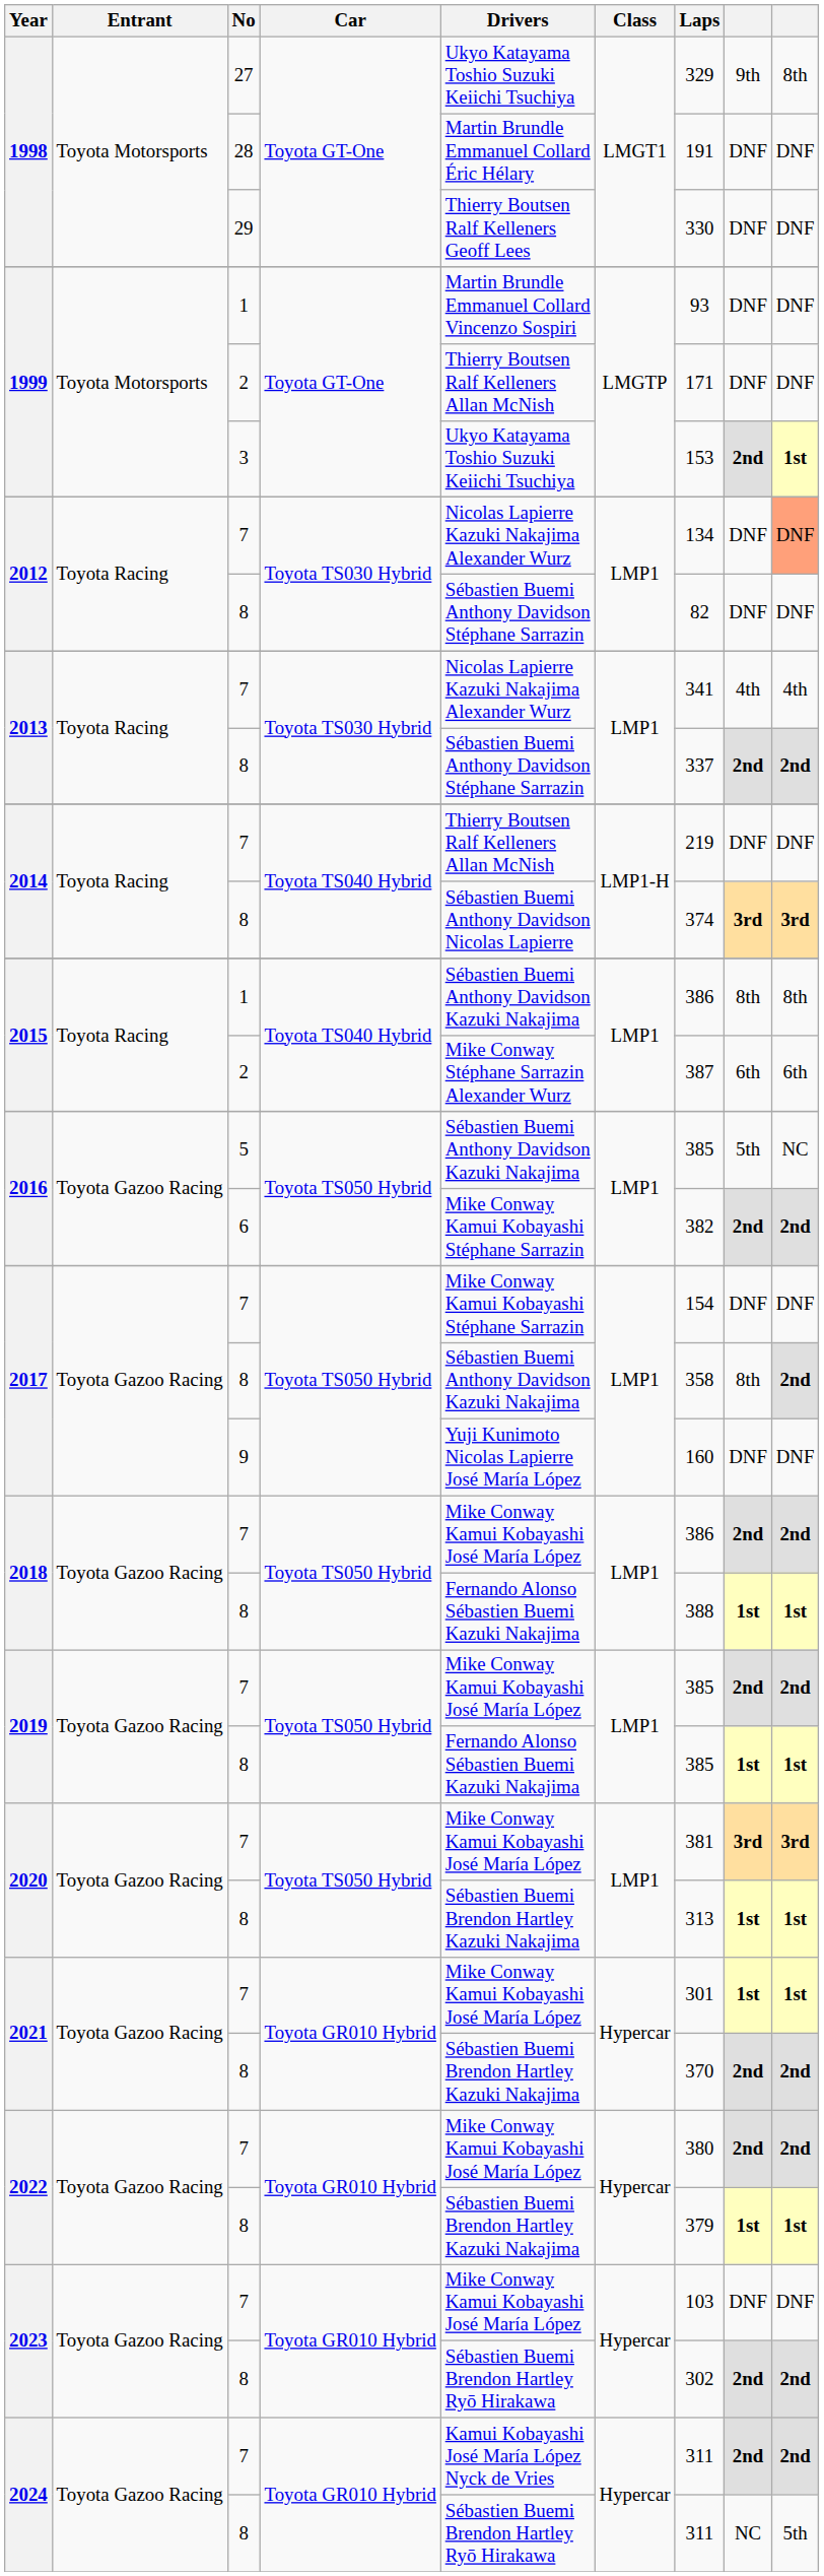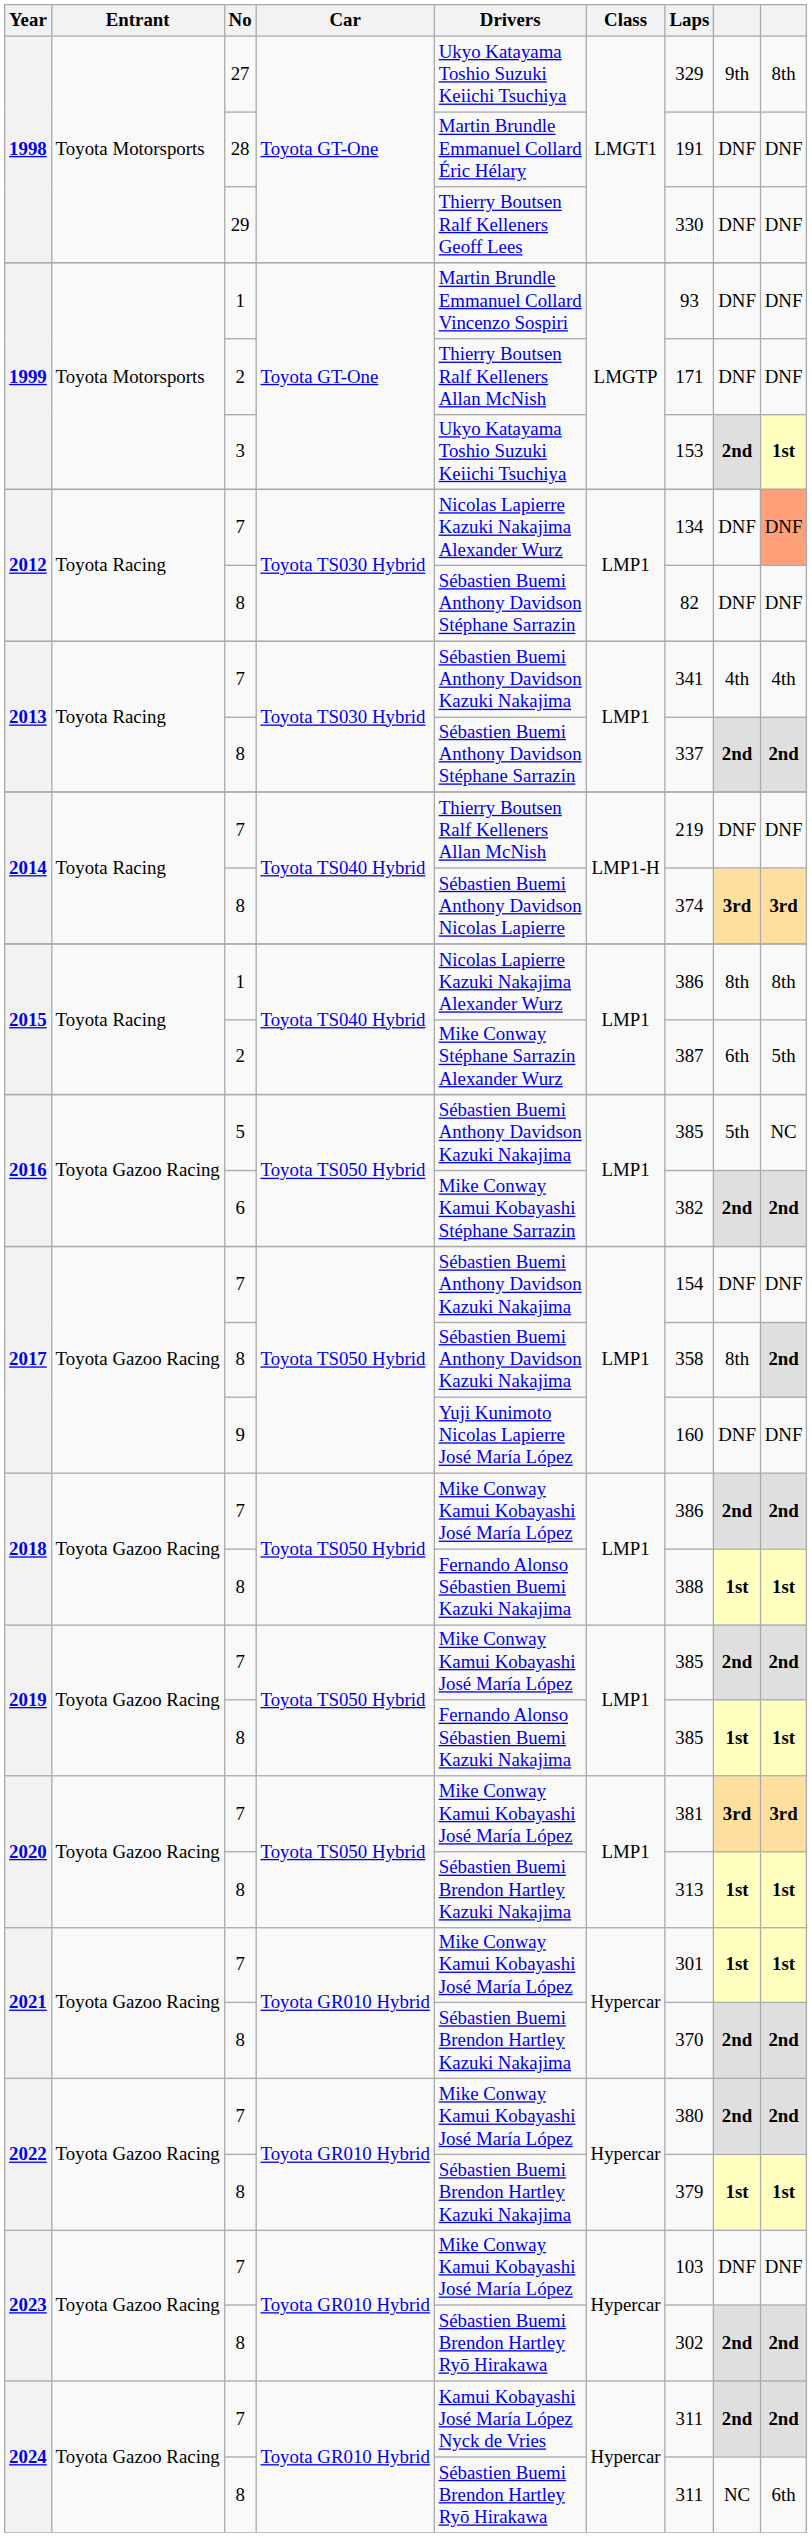 <table class="wikitable" style="font-size:90%">
 <tr>
 <th>Year</th>
 <th>Entrant</th>
 <th>No</th>
 <th>Car</th>
 <th>Drivers</th>
 <th>Class</th>
 <th>Laps</th>
 <th></th>
 <th></th>
 </tr>
 <tr align="center">
 <th rowspan=3><a href='#'>1998</a></th>
 <td rowspan=3 align=left> Toyota Motorsports</td>
 <td>27</td>
 <td rowspan=3 align=left><a href='#'>Toyota GT-One</a></td>
 <td align=left> <a href='#'>Ukyo Katayama</a><br> <a href='#'>Toshio Suzuki</a><br> <a href='#'>Keiichi Tsuchiya</a></td>
 <td rowspan=3>LMGT1</td>
 <td>329</td>
 <td>9th</td>
 <td>8th</td>
 </tr>
 <tr align="center">
 <td>28</td>
 <td align=left> <a href='#'>Martin Brundle</a><br> <a href='#'>Emmanuel Collard</a><br> <a href='#'>Éric Hélary</a></td>
 <td>191</td>
 <td>DNF</td>
 <td>DNF</td>
 </tr>
 <tr align="center">
 <td>29</td>
 <td align=left> <a href='#'>Thierry Boutsen</a><br> <a href='#'>Ralf Kelleners</a><br> <a href='#'>Geoff Lees</a></td>
 <td>330</td>
 <td>DNF</td>
 <td>DNF</td>
 </tr>
 <tr>
 </tr>
 <tr align="center">
 <th rowspan=3><a href='#'>1999</a></th>
 <td rowspan=3 align=left> Toyota Motorsports</td>
 <td>1</td>
 <td rowspan=3 align=left><a href='#'>Toyota GT-One</a></td>
 <td align=left> <a href='#'>Martin Brundle</a><br> <a href='#'>Emmanuel Collard</a><br> <a href='#'>Vincenzo Sospiri</a></td>
 <td rowspan=3>LMGTP</td>
 <td>93</td>
 <td>DNF</td>
 <td>DNF</td>
 </tr>
 <tr align="center">
 <td>2</td>
 <td align=left> <a href='#'>Thierry Boutsen</a><br> <a href='#'>Ralf Kelleners</a><br> <a href='#'>Allan McNish</a></td>
 <td>171</td>
 <td>DNF</td>
 <td>DNF</td>
 </tr>
 <tr align="center">
 <td>3</td>
 <td align=left> <a href='#'>Ukyo Katayama</a><br> <a href='#'>Toshio Suzuki</a><br> <a href='#'>Keiichi Tsuchiya</a></td>
 <td>153</td>
 <td style="background:#DFDFDF;"><strong>2nd</strong></td>
 <td style="background:#FFFFBF;"><strong>1st</strong></td>
 </tr>
 <tr>
 </tr>
 <tr align="center">
 <th rowspan=2><a href='#'>2012</a></th>
 <td rowspan=2 align=left> Toyota Racing</td>
 <td>7</td>
 <td rowspan=2 align=left><a href='#'>Toyota TS030 Hybrid</a></td>
 <td align=left> <a href='#'>Nicolas Lapierre</a><br> <a href='#'>Kazuki Nakajima</a><br> <a href='#'>Alexander Wurz</a></td>
 <td rowspan=2>LMP1</td>
 <td>134</td>
 <td>DNF</td>
 <td style="background: lightsalmon;">DNF</td>
 </tr>
 <tr align="center">
 <td>8</td>
 <td align=left> <a href='#'>Sébastien Buemi</a><br> <a href='#'>Anthony Davidson</a><br> <a href='#'>Stéphane Sarrazin</a></td>
 <td>82</td>
 <td>DNF</td>
 <td>DNF</td>
 </tr>
 <tr>
 </tr>
 <tr align="center">
 <th rowspan=2><a href='#'>2013</a></th>
 <td rowspan=2 align=left> Toyota Racing</td>
 <td>7</td>
 <td rowspan=2 align=left><a href='#'>Toyota TS030 Hybrid</a></td>
-<td align=left> <a href='#'>Nicolas Lapierre</a><br> <a href='#'>Kazuki Nakajima</a><br> <a href='#'>Alexander Wurz</a></td>
+<td align=left> <a href='#'>Sébastien Buemi</a><br> <a href='#'>Anthony Davidson</a><br> <a href='#'>Kazuki Nakajima</a></td>
 <td rowspan=2>LMP1</td>
 <td>341</td>
 <td>4th</td>
 <td>4th</td>
 </tr>
 <tr align="center">
 <td>8</td>
 <td align=left> <a href='#'>Sébastien Buemi</a><br> <a href='#'>Anthony Davidson</a><br> <a href='#'>Stéphane Sarrazin</a></td>
 <td>337</td>
 <td style="background:#DFDFDF;"><strong>2nd</strong></td>
 <td style="background:#DFDFDF;"><strong>2nd</strong></td>
 </tr>
 <tr>
 </tr>
 <tr align="center">
 <th rowspan=2><a href='#'>2014</a></th>
 <td rowspan=2 align=left> Toyota Racing</td>
 <td>7</td>
 <td rowspan=2 align=left><a href='#'>Toyota TS040 Hybrid</a></td>
 <td align=left> <a href='#'>Thierry Boutsen</a><br> <a href='#'>Ralf Kelleners</a><br> <a href='#'>Allan McNish</a></td>
 <td rowspan=2>LMP1-H</td>
 <td>219</td>
 <td>DNF</td>
 <td>DNF</td>
 </tr>
 <tr align="center">
 <td>8</td>
 <td align=left> <a href='#'>Sébastien Buemi</a><br> <a href='#'>Anthony Davidson</a><br> <a href='#'>Nicolas Lapierre</a></td>
 <td>374</td>
 <td style="background:#FFDF9F;"><strong>3rd</strong></td>
 <td style="background:#FFDF9F;"><strong>3rd</strong></td>
 </tr>
 <tr>
 </tr>
 <tr align="center">
 <th rowspan=2><a href='#'>2015</a></th>
 <td rowspan=2 align=left> Toyota Racing</td>
 <td>1</td>
 <td rowspan=2 align=left><a href='#'>Toyota TS040 Hybrid</a></td>
-<td align=left> <a href='#'>Sébastien Buemi</a><br> <a href='#'>Anthony Davidson</a><br> <a href='#'>Kazuki Nakajima</a></td>
+<td align=left> <a href='#'>Nicolas Lapierre</a><br> <a href='#'>Kazuki Nakajima</a><br> <a href='#'>Alexander Wurz</a></td>
 <td rowspan=2>LMP1</td>
 <td>386</td>
 <td>8th</td>
 <td>8th</td>
 </tr>
 <tr align="center">
 <td>2</td>
 <td align=left> <a href='#'>Mike Conway</a><br> <a href='#'>Stéphane Sarrazin</a><br> <a href='#'>Alexander Wurz</a></td>
 <td>387</td>
 <td>6th</td>
-<td>6th</td>
+<td>5th</td>
 </tr>
 <tr>
 </tr>
 <tr align="center">
 <th rowspan=2><a href='#'>2016</a></th>
 <td rowspan=2 align=left> Toyota Gazoo Racing</td>
 <td>5</td>
 <td rowspan=2 align=left><a href='#'>Toyota TS050 Hybrid</a></td>
 <td align=left> <a href='#'>Sébastien Buemi</a><br> <a href='#'>Anthony Davidson</a><br> <a href='#'>Kazuki Nakajima</a></td>
 <td rowspan=2>LMP1</td>
 <td>385</td>
 <td>5th</td>
 <td>NC</td>
 </tr>
 <tr align="center">
 <td>6</td>
 <td align=left> <a href='#'>Mike Conway</a><br> <a href='#'>Kamui Kobayashi</a><br> <a href='#'>Stéphane Sarrazin</a></td>
 <td>382</td>
 <td style="background:#DFDFDF;"><strong>2nd</strong></td>
 <td style="background:#DFDFDF;"><strong>2nd</strong></td>
 </tr>
 <tr>
 </tr>
 <tr align="center">
 <th rowspan=3><a href='#'>2017</a></th>
 <td rowspan=3 align=left> Toyota Gazoo Racing</td>
 <td>7</td>
 <td rowspan=3 align=left><a href='#'>Toyota TS050 Hybrid</a></td>
-<td align=left> <a href='#'>Mike Conway</a><br> <a href='#'>Kamui Kobayashi</a><br> <a href='#'>Stéphane Sarrazin</a></td>
+<td align=left> <a href='#'>Sébastien Buemi</a><br> <a href='#'>Anthony Davidson</a><br> <a href='#'>Kazuki Nakajima</a></td>
 <td rowspan=3>LMP1</td>
 <td>154</td>
 <td>DNF</td>
 <td>DNF</td>
 </tr>
 <tr align="center">
 <td>8</td>
 <td align=left> <a href='#'>Sébastien Buemi</a><br> <a href='#'>Anthony Davidson</a><br> <a href='#'>Kazuki Nakajima</a></td>
 <td>358</td>
 <td>8th</td>
 <td style="background:#DFDFDF;"><strong>2nd</strong></td>
 </tr>
 <tr align="center">
 <td>9</td>
 <td align="left"> <a href='#'>Yuji Kunimoto</a><br> <a href='#'>Nicolas Lapierre</a><br> <a href='#'>José María López</a></td>
 <td>160</td>
 <td>DNF</td>
 <td>DNF</td>
 </tr>
 <tr align="center">
 <th rowspan=2><a href='#'>2018</a></th>
 <td rowspan=2 align=left> Toyota Gazoo Racing</td>
 <td>7</td>
 <td rowspan=2 align=left><a href='#'>Toyota TS050 Hybrid</a></td>
 <td align=left> <a href='#'>Mike Conway</a><br> <a href='#'>Kamui Kobayashi</a><br> <a href='#'>José María López</a></td>
 <td rowspan=2>LMP1</td>
 <td>386</td>
 <td style="background:#DFDFDF;"><strong>2nd</strong></td>
 <td style="background:#DFDFDF;"><strong>2nd</strong></td>
 </tr>
 <tr align="center">
 <td>8</td>
 <td align="left"> <a href='#'>Fernando Alonso</a><br> <a href='#'>Sébastien Buemi</a><br> <a href='#'>Kazuki Nakajima</a></td>
 <td>388</td>
 <td style="background:#FFFFBF;"><strong>1st</strong></td>
 <td style="background:#FFFFBF;"><strong>1st</strong></td>
 </tr>
 <tr align="center">
 <th rowspan=2><a href='#'>2019</a></th>
 <td rowspan=2 align=left> Toyota Gazoo Racing</td>
 <td>7</td>
 <td rowspan=2 align=left><a href='#'>Toyota TS050 Hybrid</a></td>
 <td align=left> <a href='#'>Mike Conway</a><br> <a href='#'>Kamui Kobayashi</a><br> <a href='#'>José María López</a></td>
 <td rowspan=2>LMP1</td>
 <td>385</td>
 <td style="background:#DFDFDF;"><strong>2nd</strong></td>
 <td style="background:#DFDFDF;"><strong>2nd</strong></td>
 </tr>
 <tr align="center">
 <td>8</td>
 <td align="left"> <a href='#'>Fernando Alonso</a><br> <a href='#'>Sébastien Buemi</a><br> <a href='#'>Kazuki Nakajima</a></td>
 <td>385</td>
 <td style="background:#FFFFBF;"><strong>1st</strong></td>
 <td style="background:#FFFFBF;"><strong>1st</strong></td>
 </tr>
 <tr align="center">
 <th rowspan=2><a href='#'>2020</a></th>
 <td rowspan=2 align=left> Toyota Gazoo Racing</td>
 <td>7</td>
 <td rowspan=2 align=left><a href='#'>Toyota TS050 Hybrid</a></td>
 <td align=left> <a href='#'>Mike Conway</a><br> <a href='#'>Kamui Kobayashi</a><br> <a href='#'>José María López</a></td>
 <td rowspan=2>LMP1</td>
 <td>381</td>
 <td style="background:#FFDF9F;"><strong>3rd</strong></td>
 <td style="background:#FFDF9F;"><strong>3rd</strong></td>
 </tr>
 <tr align="center">
 <td>8</td>
 <td align="left"> <a href='#'>Sébastien Buemi</a><br> <a href='#'>Brendon Hartley</a><br> <a href='#'>Kazuki Nakajima</a></td>
 <td>313</td>
 <td style="background:#FFFFBF;"><strong>1st</strong></td>
 <td style="background:#FFFFBF;"><strong>1st</strong></td>
 </tr>
 <tr align="center">
 <th rowspan=2><a href='#'>2021</a></th>
 <td rowspan=2 align=left> Toyota Gazoo Racing</td>
 <td>7</td>
 <td rowspan=2 align=left><a href='#'>Toyota GR010 Hybrid</a></td>
 <td align=left> <a href='#'>Mike Conway</a><br> <a href='#'>Kamui Kobayashi</a><br> <a href='#'>José María López</a></td>
 <td rowspan=2>Hypercar</td>
 <td>301</td>
 <td style="background:#FFFFBF;"><strong>1st</strong></td>
 <td style="background:#FFFFBF;"><strong>1st</strong></td>
 </tr>
 <tr align="center">
 <td>8</td>
 <td align=left> <a href='#'>Sébastien Buemi</a><br> <a href='#'>Brendon Hartley</a><br> <a href='#'>Kazuki Nakajima</a></td>
 <td>370</td>
 <td style="background:#DFDFDF;"><strong>2nd</strong></td>
 <td style="background:#DFDFDF;"><strong>2nd</strong></td>
 </tr>
 <tr align="center">
 <th rowspan=2><a href='#'>2022</a></th>
 <td rowspan=2 align=left> Toyota Gazoo Racing</td>
 <td>7</td>
 <td rowspan=2 align=left><a href='#'>Toyota GR010 Hybrid</a></td>
 <td align=left> <a href='#'>Mike Conway</a><br> <a href='#'>Kamui Kobayashi</a><br> <a href='#'>José María López</a></td>
 <td rowspan=2>Hypercar</td>
 <td>380</td>
 <td style="background:#DFDFDF;"><strong>2nd</strong></td>
 <td style="background:#DFDFDF;"><strong>2nd</strong></td>
 </tr>
 <tr align="center">
 <td>8</td>
 <td align=left> <a href='#'>Sébastien Buemi</a><br> <a href='#'>Brendon Hartley</a><br> <a href='#'>Kazuki Nakajima</a></td>
 <td>379</td>
 <td style="background:#FFFFBF;"><strong>1st</strong></td>
 <td style="background:#FFFFBF;"><strong>1st</strong></td>
 </tr>
 <tr align="center">
 <th rowspan=2><a href='#'>2023</a></th>
 <td rowspan=2 align=left> Toyota Gazoo Racing</td>
 <td>7</td>
 <td rowspan=2 align=left><a href='#'>Toyota GR010 Hybrid</a></td>
 <td align=left> <a href='#'>Mike Conway</a><br> <a href='#'>Kamui Kobayashi</a><br> <a href='#'>José María López</a></td>
 <td rowspan=2>Hypercar</td>
 <td>103</td>
 <td>DNF</td>
 <td>DNF</td>
 </tr>
 <tr align="center">
 <td>8</td>
 <td align=left> <a href='#'>Sébastien Buemi</a><br> <a href='#'>Brendon Hartley</a><br> <a href='#'>Ryō Hirakawa</a></td>
 <td>302</td>
 <td style="background:#DFDFDF;"><strong>2nd</strong></td>
 <td style="background:#DFDFDF;"><strong>2nd</strong></td>
 </tr>
 <tr align="center">
 <th rowspan=2><a href='#'>2024</a></th>
 <td rowspan=2 align=left> Toyota Gazoo Racing</td>
 <td>7</td>
 <td rowspan=2 align=left><a href='#'>Toyota GR010 Hybrid</a></td>
 <td align=left> <a href='#'>Kamui Kobayashi</a><br> <a href='#'>José María López</a><br> <a href='#'>Nyck de Vries</a></td>
 <td rowspan=2>Hypercar</td>
 <td>311</td>
 <td style="background:#DFDFDF;"><strong>2nd</strong></td>
 <td style="background:#DFDFDF;"><strong>2nd</strong></td>
 </tr>
 <tr align="center">
 <td>8</td>
 <td align=left> <a href='#'>Sébastien Buemi</a><br> <a href='#'>Brendon Hartley</a><br> <a href='#'>Ryō Hirakawa</a></td>
 <td>311</td>
 <td>NC</td>
-<td>5th</td>
+<td>6th</td>
 </tr>
 </table>
